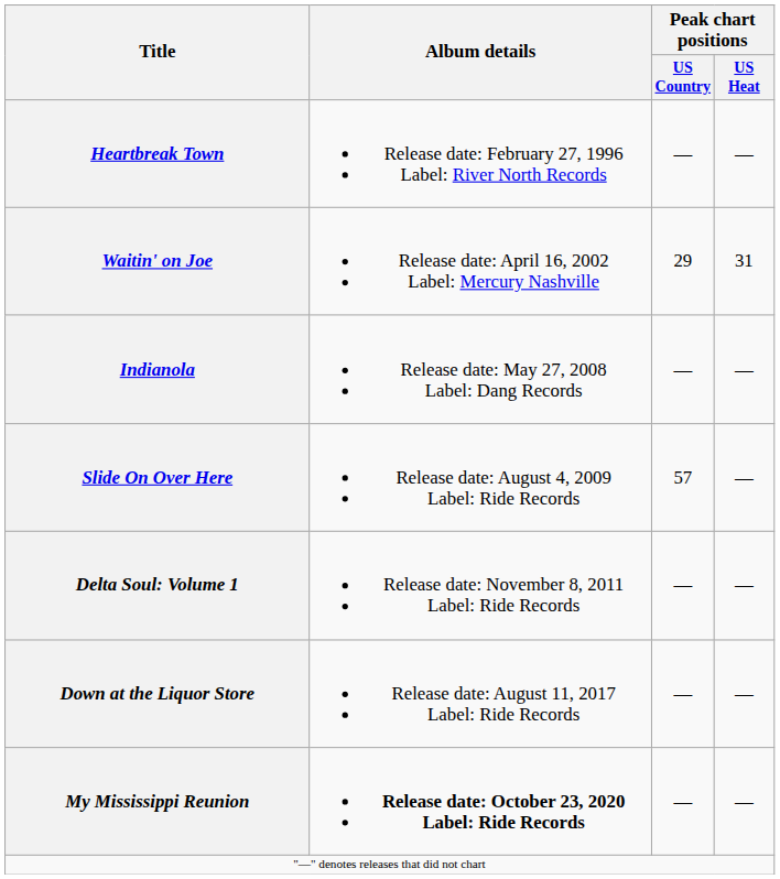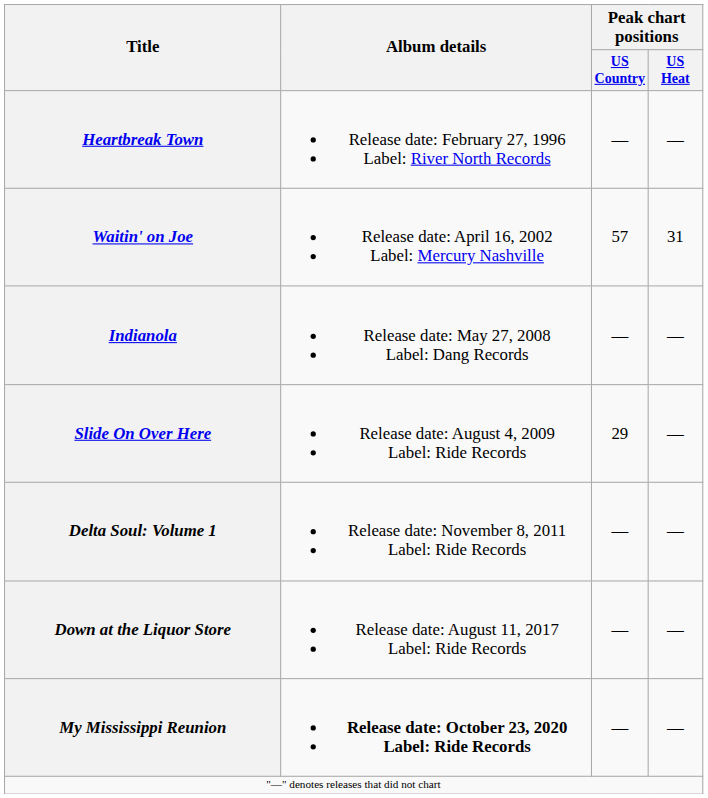 <table class="wikitable plainrowheaders" style="text-align:center;">
 <tr>
 <th rowspan="2" style="width:16em;">Title</th>
 <th rowspan="2" style="width:18em;">Album details</th>
 <th colspan="2">Peak chart<br>positions</th>
 </tr>
 <tr style="font-size:smaller;">
 <th style="width:45px;"><a href='#'>US Country</a></th>
 <th style="width:45px;"><a href='#'>US Heat</a></th>
 </tr>
 <tr>
 <th scope="row"><em><a href='#'>Heartbreak Town</a></em></th>
 <td><br><ul><li>Release date: February 27, 1996</li><li>Label: <a href='#'>River North Records</a></li></ul></td>
 <td>—</td>
 <td>—</td>
 </tr>
 <tr>
 <th scope="row"><em><a href='#'>Waitin' on Joe</a></em></th>
 <td><br><ul><li>Release date: April 16, 2002</li><li>Label: <a href='#'>Mercury Nashville</a></li></ul></td>
-<td>29</td>
+<td>57</td>
 <td>31</td>
 </tr>
 <tr>
 <th scope="row"><em><a href='#'>Indianola</a></em></th>
 <td><br><ul><li>Release date: May 27, 2008</li><li>Label: Dang Records</li></ul></td>
 <td>—</td>
 <td>—</td>
 </tr>
 <tr>
 <th scope="row"><em><a href='#'>Slide On Over Here</a></em></th>
 <td><br><ul><li>Release date: August 4, 2009</li><li>Label: Ride Records</li></ul></td>
-<td>57</td>
+<td>29</td>
 <td>—</td>
 </tr>
 <tr>
 <th scope="row"><em>Delta Soul: Volume 1</em></th>
 <td><br><ul><li>Release date: November 8, 2011</li><li>Label: Ride Records</li></ul></td>
 <td>—</td>
 <td>—</td>
 </tr>
 <tr>
 <th scope="row"><em>Down at the Liquor Store</em><br></th>
 <td><br><ul><li>Release date: August 11, 2017</li><li>Label: Ride Records</li></ul></td>
 <td>—</td>
 <td>—</td>
 </tr>
 <tr>
 <th scope="row"><em>My Mississippi Reunion</em><br></th>
 <td><strong><br><ul><li>Release date: October 23, 2020</li><li>Label: Ride Records</li></ul></strong></td>
 <td>—</td>
 <td>—</td>
 </tr>
 <tr>
 <td colspan="4" style="font-size:8pt">"—" denotes releases that did not chart</td>
 </tr>
 </table>
